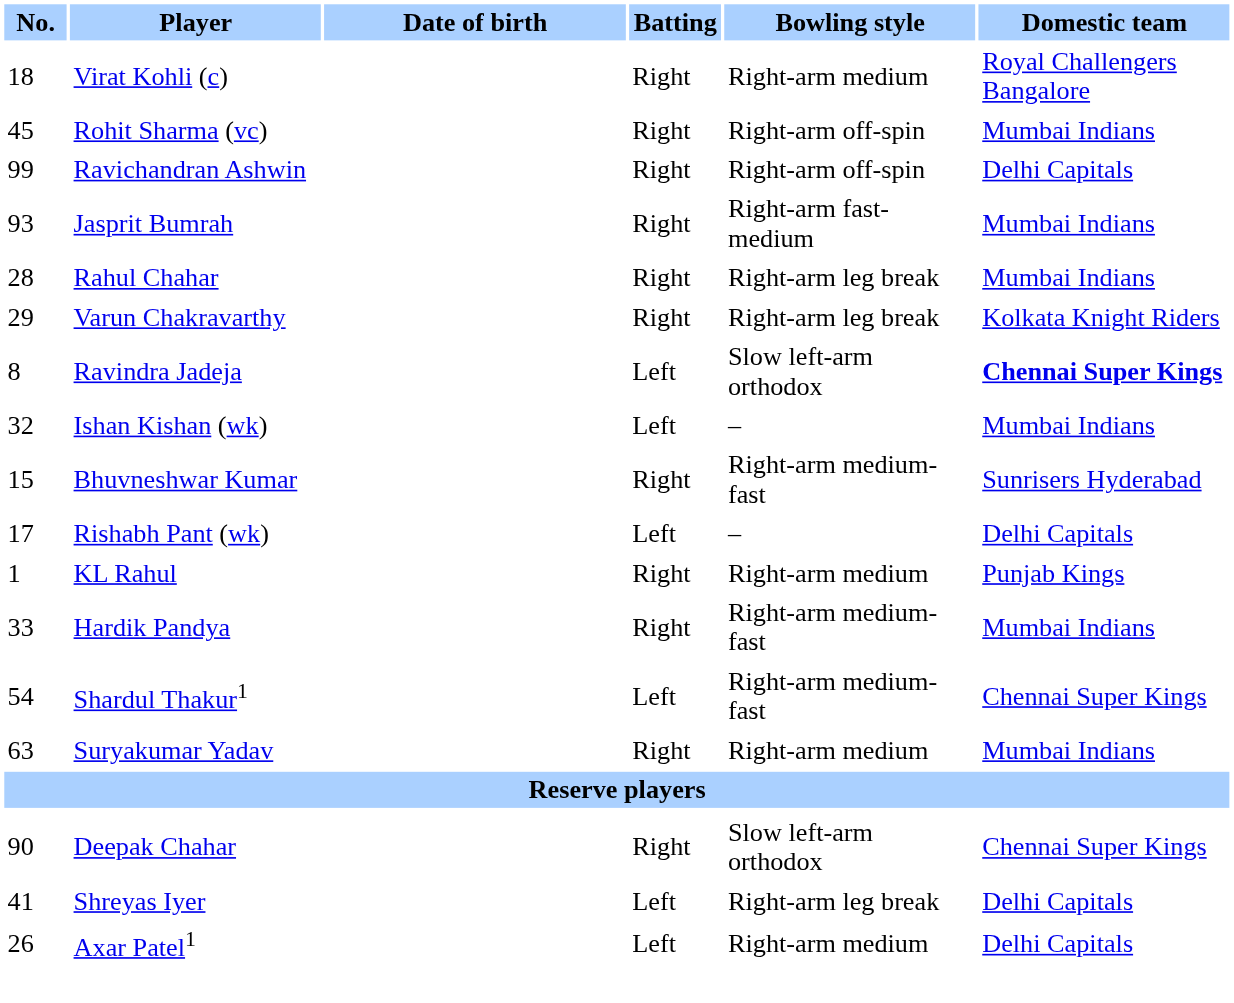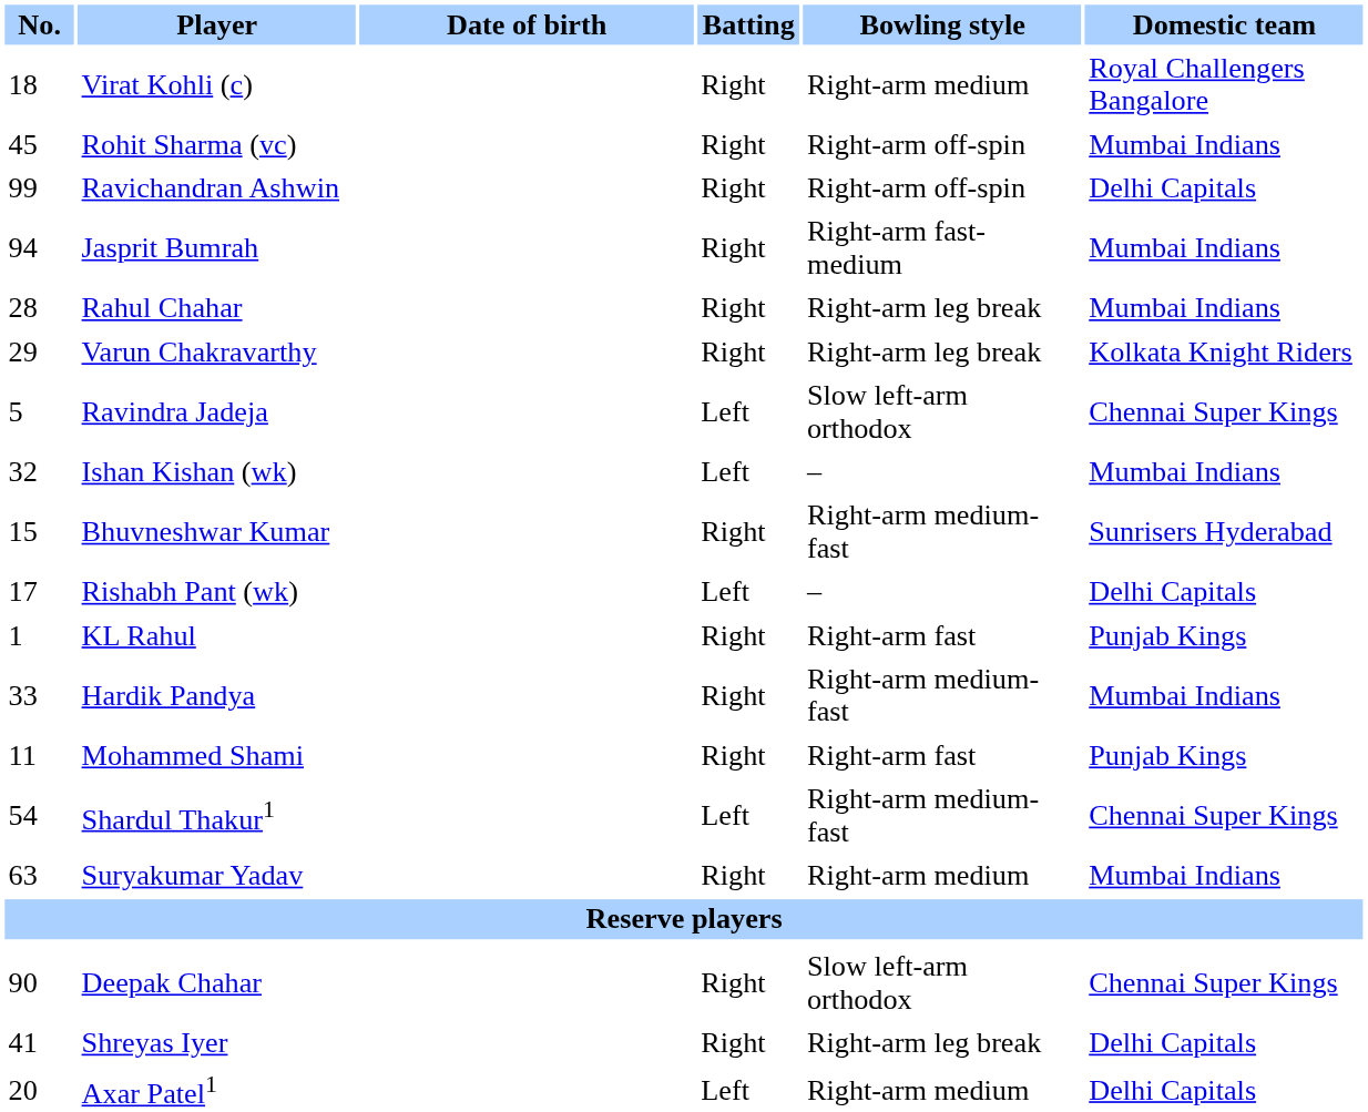 <table class="sortable" style="width:85%;" border="0" cellspacing="2" cellpadding="2">
 <tr style="background:#aad0ff;">
 <th scope="col" width="5%">No.</th>
 <th width=20%>Player</th>
 <th width=24%>Date of birth</th>
 <th width=6%>Batting</th>
 <th width=20%>Bowling style</th>
 <th width=20%>Domestic team</th>
 </tr>
 <tr>
 <td>18</td>
 <td><a href='#'>Virat Kohli</a> (<a href='#'>c</a>)</td>
 <td></td>
 <td>Right</td>
 <td>Right-arm medium</td>
 <td><a href='#'>Royal Challengers Bangalore</a></td>
 </tr>
 <tr>
 <td>45</td>
 <td><a href='#'>Rohit Sharma</a> (<a href='#'>vc</a>)</td>
 <td></td>
 <td>Right</td>
 <td>Right-arm off-spin</td>
 <td><a href='#'>Mumbai Indians</a></td>
 </tr>
 <tr>
 <td>99</td>
 <td><a href='#'>Ravichandran Ashwin</a></td>
 <td></td>
 <td>Right</td>
 <td>Right-arm off-spin</td>
 <td><a href='#'>Delhi Capitals</a></td>
 </tr>
 <tr>
-<td>93</td>
+<td>94</td>
 <td><a href='#'>Jasprit Bumrah</a></td>
 <td></td>
 <td>Right</td>
 <td>Right-arm fast-medium</td>
 <td><a href='#'>Mumbai Indians</a></td>
 </tr>
 <tr>
 <td>28</td>
 <td><a href='#'>Rahul Chahar</a></td>
 <td></td>
 <td>Right</td>
 <td>Right-arm leg break</td>
 <td><a href='#'>Mumbai Indians</a></td>
 </tr>
 <tr>
 <td>29</td>
 <td><a href='#'>Varun Chakravarthy</a></td>
 <td></td>
 <td>Right</td>
 <td>Right-arm leg break</td>
 <td><a href='#'>Kolkata Knight Riders</a></td>
 </tr>
 <tr>
-<td>8</td>
+<td>5</td>
 <td><a href='#'>Ravindra Jadeja</a></td>
 <td></td>
 <td>Left</td>
 <td>Slow left-arm orthodox</td>
-<td><strong><a href='#'>Chennai Super Kings</a></strong></td>
+<td><a href='#'>Chennai Super Kings</a></td>
 </tr>
 <tr>
 <td>32</td>
 <td><a href='#'>Ishan Kishan</a> (<a href='#'>wk</a>)</td>
 <td></td>
 <td>Left</td>
 <td>–</td>
 <td><a href='#'>Mumbai Indians</a></td>
 </tr>
 <tr>
 <td>15</td>
 <td><a href='#'>Bhuvneshwar Kumar</a></td>
 <td></td>
 <td>Right</td>
 <td>Right-arm medium-fast</td>
 <td><a href='#'>Sunrisers Hyderabad</a></td>
 </tr>
 <tr>
 <td>17</td>
 <td><a href='#'>Rishabh Pant</a> (<a href='#'>wk</a>)</td>
 <td></td>
 <td>Left</td>
 <td>–</td>
 <td><a href='#'>Delhi Capitals</a></td>
 </tr>
 <tr>
 <td>1</td>
 <td><a href='#'>KL Rahul</a></td>
 <td></td>
 <td>Right</td>
-<td>Right-arm medium</td>
+<td>Right-arm fast</td>
 <td><a href='#'>Punjab Kings</a></td>
 </tr>
 <tr>
 <td>33</td>
 <td><a href='#'>Hardik Pandya</a></td>
 <td></td>
 <td>Right</td>
 <td>Right-arm medium-fast</td>
 <td><a href='#'>Mumbai Indians</a></td>
+</tr>
+<tr>
+<td>11</td>
+<td><a href='#'>Mohammed Shami</a></td>
+<td></td>
+<td>Right</td>
+<td>Right-arm fast</td>
+<td><a href='#'>Punjab Kings</a></td>
 </tr>
 <tr>
 <td>54</td>
 <td><a href='#'>Shardul Thakur</a><sup>1</sup></td>
 <td></td>
 <td>Left</td>
 <td>Right-arm medium-fast</td>
 <td><a href='#'>Chennai Super Kings</a></td>
 </tr>
 <tr>
 <td>63</td>
 <td><a href='#'>Suryakumar Yadav</a></td>
 <td></td>
 <td>Right</td>
 <td>Right-arm medium</td>
 <td><a href='#'>Mumbai Indians</a></td>
 </tr>
 <tr class=sortbottom style="background:#aad0ff;">
 <th colspan=6>Reserve players</th>
 </tr>
 <tr class=sortbottom>
 </tr>
 <tr>
 <td>90</td>
 <td><a href='#'>Deepak Chahar</a></td>
 <td></td>
 <td>Right</td>
 <td>Slow left-arm orthodox</td>
 <td><a href='#'>Chennai Super Kings</a></td>
 </tr>
 <tr>
 <td>41</td>
 <td><a href='#'>Shreyas Iyer</a></td>
 <td></td>
-<td>Left</td>
+<td>Right</td>
 <td>Right-arm leg break</td>
 <td><a href='#'>Delhi Capitals</a></td>
 </tr>
 <tr>
-<td>26</td>
+<td>20</td>
 <td><a href='#'>Axar Patel</a><sup>1</sup></td>
 <td></td>
 <td>Left</td>
 <td>Right-arm medium</td>
 <td><a href='#'>Delhi Capitals</a></td>
 </tr>
 </table>
